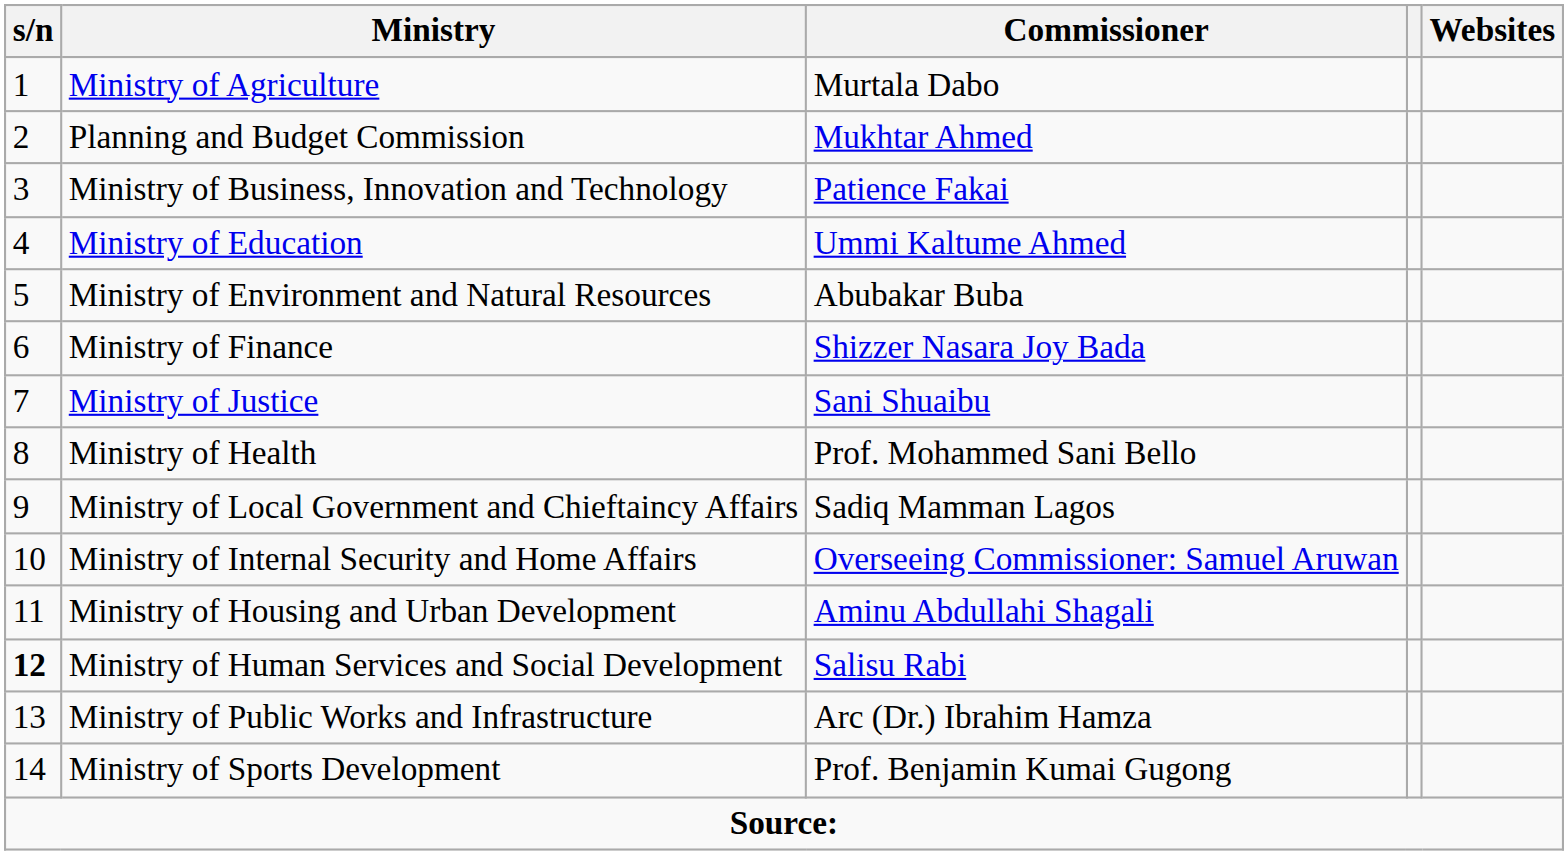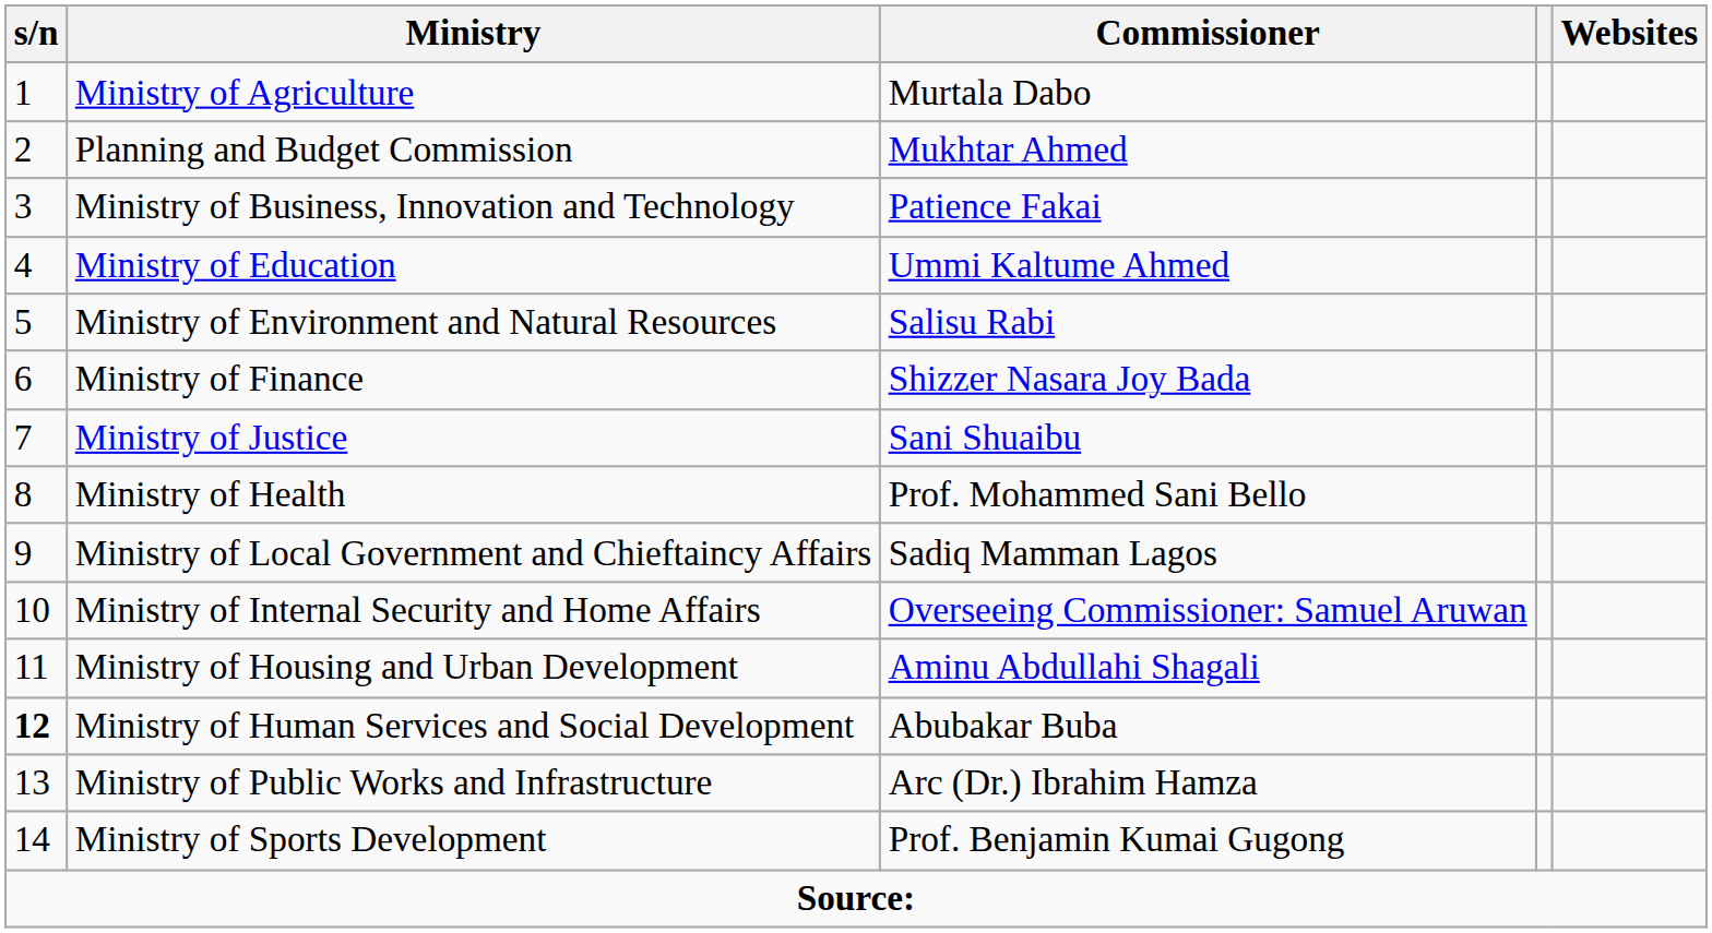 <table class="wikitable">
 <tr>
 <th>s/n</th>
 <th>Ministry</th>
 <th>Commissioner</th>
 <th></th>
 <th>Websites</th>
 </tr>
 <tr>
 <td>1</td>
 <td><a href='#'>Ministry of Agriculture</a></td>
 <td>Murtala Dabo</td>
 <td></td>
 <td></td>
 </tr>
 <tr>
 <td>2</td>
 <td>Planning and Budget Commission</td>
 <td><a href='#'>Mukhtar Ahmed</a></td>
 <td></td>
 <td></td>
 </tr>
 <tr>
 <td>3</td>
 <td>Ministry of Business, Innovation and Technology</td>
 <td><a href='#'>Patience Fakai</a></td>
 <td></td>
 <td></td>
 </tr>
 <tr>
 <td>4</td>
 <td><a href='#'>Ministry of Education</a></td>
 <td><a href='#'>Ummi Kaltume Ahmed</a></td>
 <td></td>
 <td></td>
 </tr>
 <tr>
 <td>5</td>
 <td>Ministry of Environment and Natural Resources</td>
-<td>Abubakar Buba</td>
+<td><a href='#'>Salisu Rabi</a></td>
 <td></td>
 <td></td>
 </tr>
 <tr>
 <td>6</td>
 <td>Ministry of Finance</td>
 <td><a href='#'>Shizzer Nasara Joy Bada</a></td>
 <td></td>
 <td></td>
 </tr>
 <tr>
 <td>7</td>
 <td><a href='#'>Ministry of Justice</a></td>
 <td><a href='#'>Sani Shuaibu</a></td>
 <td></td>
 <td></td>
 </tr>
 <tr>
 <td>8</td>
 <td>Ministry of Health</td>
 <td>Prof. Mohammed Sani Bello</td>
 <td></td>
 <td></td>
 </tr>
 <tr>
 <td>9</td>
 <td>Ministry of Local Government and Chieftaincy Affairs</td>
 <td>Sadiq Mamman Lagos</td>
 <td></td>
 <td></td>
 </tr>
 <tr>
 <td>10</td>
 <td>Ministry of Internal Security and Home Affairs</td>
 <td><a href='#'>Overseeing Commissioner: Samuel Aruwan</a></td>
 <td></td>
 <td></td>
 </tr>
 <tr>
 <td>11</td>
 <td>Ministry of Housing and Urban Development</td>
 <td><a href='#'>Aminu Abdullahi Shagali</a></td>
 <td></td>
 <td></td>
 </tr>
 <tr>
 <td><strong>12</strong></td>
 <td>Ministry of Human Services and Social Development</td>
-<td><a href='#'>Salisu Rabi</a></td>
+<td>Abubakar Buba</td>
 <td></td>
 <td></td>
 </tr>
 <tr>
 <td>13</td>
 <td>Ministry of Public Works and Infrastructure</td>
 <td>Arc (Dr.) Ibrahim Hamza</td>
 <td></td>
 <td></td>
 </tr>
 <tr>
 <td>14</td>
 <td>Ministry of Sports Development</td>
 <td>Prof. Benjamin Kumai Gugong</td>
 <td></td>
 <td></td>
 </tr>
 <tr>
 <td colspan="5" style="text-align: center;"><strong>Source:</strong></td>
 </tr>
 </table>
